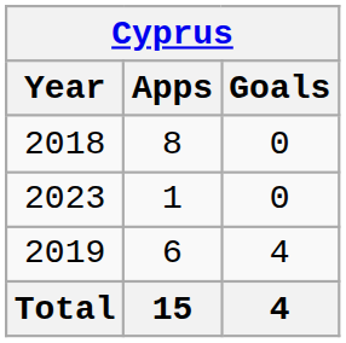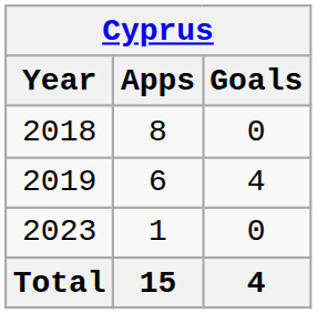 <table class="wikitable" style="text-align:center">
 <tr>
 <th colspan=3><a href='#'>Cyprus</a></th>
 </tr>
 <tr>
 <th>Year</th>
 <th>Apps</th>
 <th>Goals</th>
 </tr>
 <tr>
 <td>2018</td>
 <td>8</td>
 <td>0</td>
 </tr>
 <tr>
+<td>2019</td>
+<td>6</td>
+<td>4</td>
+</tr>
+<tr>
 <td>2023</td>
 <td>1</td>
 <td>0</td>
-</tr>
-<tr>
-<td>2019</td>
-<td>6</td>
-<td>4</td>
 </tr>
 <tr>
 <th>Total</th>
 <th>15</th>
 <th>4</th>
 </tr>
 </table>
